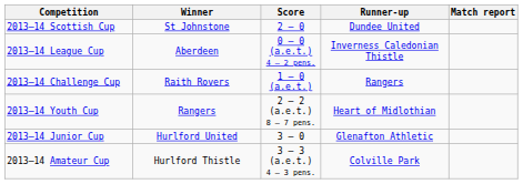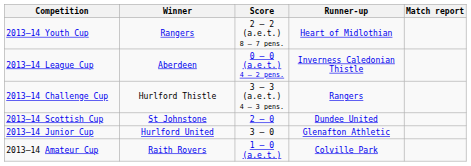 <table class="wikitable" style="text-align:center">
 <tr>
 <th width=180>Competition</th>
 <th width=180>Winner</th>
 <th width=80>Score</th>
 <th width=180>Runner-up</th>
 <th>Match report</th>
 </tr>
 <tr>
-<td align=left><a href='#'>2013–14 Scottish Cup</a></td>
-<td><a href='#'>St Johnstone</a></td>
-<td><a href='#'>2 – 0</a></td>
-<td><a href='#'>Dundee United</a></td>
+<td align=left><a href='#'>2013–14 Youth Cup</a></td>
+<td><a href='#'>Rangers</a></td>
+<td>2 – 2 (a.e.t.)<br><small>8 – 7 pens.</small></td>
+<td><a href='#'>Heart of Midlothian</a></td>
 <td></td>
 </tr>
 <tr>
 <td align=left><a href='#'>2013–14 League Cup</a></td>
 <td><a href='#'>Aberdeen</a></td>
 <td><a href='#'>0 – 0 (a.e.t.)<br><small>4 – 2 pens.</small></a></td>
 <td><a href='#'>Inverness Caledonian Thistle</a></td>
 <td></td>
 </tr>
 <tr>
 <td align=left><a href='#'>2013–14 Challenge Cup</a></td>
-<td><a href='#'>Raith Rovers</a></td>
-<td><a href='#'>1 – 0 (a.e.t.)</a></td>
+<td>Hurlford Thistle</td>
+<td>3 – 3 (a.e.t.)<br><small>4 – 3 pens.</small></td>
 <td><a href='#'>Rangers</a></td>
 <td></td>
 </tr>
 <tr>
-<td align=left><a href='#'>2013–14 Youth Cup</a></td>
-<td><a href='#'>Rangers</a></td>
-<td>2 – 2 (a.e.t.)<br><small>8 – 7 pens.</small></td>
-<td><a href='#'>Heart of Midlothian</a></td>
+<td align=left><a href='#'>2013–14 Scottish Cup</a></td>
+<td><a href='#'>St Johnstone</a></td>
+<td><a href='#'>2 – 0</a></td>
+<td><a href='#'>Dundee United</a></td>
 <td></td>
 </tr>
 <tr>
 <td align=left><a href='#'>2013–14 Junior Cup</a></td>
 <td><a href='#'>Hurlford United</a></td>
 <td>3 – 0</td>
 <td><a href='#'>Glenafton Athletic</a></td>
 <td></td>
 </tr>
 <tr>
 <td align=left>2013–14 <a href='#'>Amateur Cup</a></td>
-<td>Hurlford Thistle</td>
-<td>3 – 3 (a.e.t.)<br><small>4 – 3 pens.</small></td>
+<td><a href='#'>Raith Rovers</a></td>
+<td><a href='#'>1 – 0 (a.e.t.)</a></td>
 <td><a href='#'>Colville Park</a></td>
 <td></td>
 </tr>
 </table>
